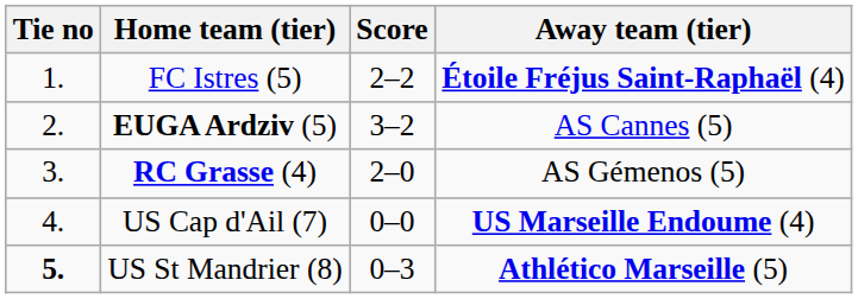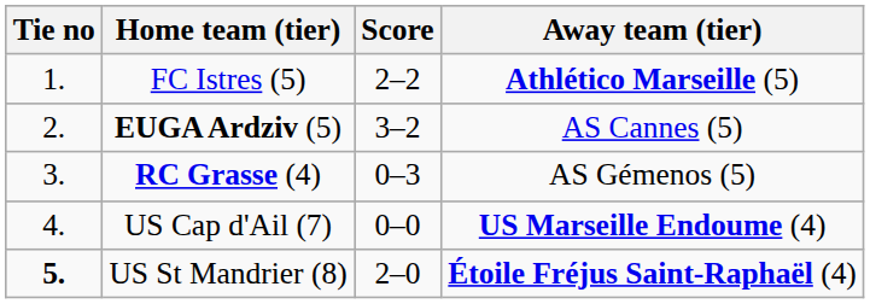 <table class="wikitable" style="text-align: center">
 <tr>
 <th>Tie no</th>
 <th>Home team (tier)</th>
 <th>Score</th>
 <th>Away team (tier)</th>
 </tr>
 <tr>
 <td>1.</td>
 <td><a href='#'>FC Istres</a> (5)</td>
 <td>2–2 </td>
-<td><strong><a href='#'>Étoile Fréjus Saint-Raphaël</a></strong> (4)</td>
+<td><strong><a href='#'>Athlético Marseille</a></strong> (5)</td>
 </tr>
 <tr>
 <td>2.</td>
 <td><strong>EUGA Ardziv</strong> (5)</td>
 <td>3–2</td>
 <td><a href='#'>AS Cannes</a> (5)</td>
 </tr>
 <tr>
 <td>3.</td>
 <td><strong><a href='#'>RC Grasse</a></strong> (4)</td>
-<td>2–0</td>
+<td>0–3</td>
 <td>AS Gémenos (5)</td>
 </tr>
 <tr>
 <td>4.</td>
 <td>US Cap d'Ail (7)</td>
 <td>0–0 </td>
 <td><strong><a href='#'>US Marseille Endoume</a></strong> (4)</td>
 </tr>
 <tr>
 <td><strong>5.</strong></td>
 <td>US St Mandrier (8)</td>
-<td>0–3</td>
-<td><strong><a href='#'>Athlético Marseille</a></strong> (5)</td>
+<td>2–0</td>
+<td><strong><a href='#'>Étoile Fréjus Saint-Raphaël</a></strong> (4)</td>
 </tr>
 </table>
